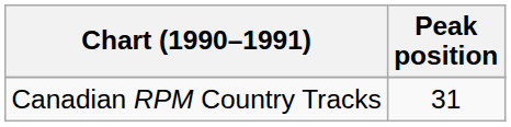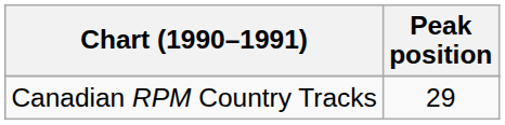 <table class="wikitable sortable">
 <tr>
 <th align="left">Chart (1990–1991)</th>
 <th align="center">Peak<br>position</th>
 </tr>
 <tr>
 </tr>
 <tr>
 <td align="left">Canadian <em>RPM</em> Country Tracks</td>
-<td align="center">31</td>
+<td align="center">29</td>
 </tr>
 </table>
